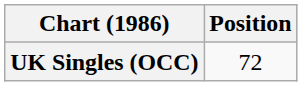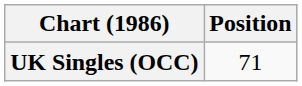 <table class="wikitable plainrowheaders" style="text-align:center">
 <tr>
 <th>Chart (1986)</th>
 <th>Position</th>
 </tr>
 <tr>
 <th scope="row">UK Singles (OCC)</th>
-<td>72</td>
+<td>71</td>
 </tr>
 </table>
